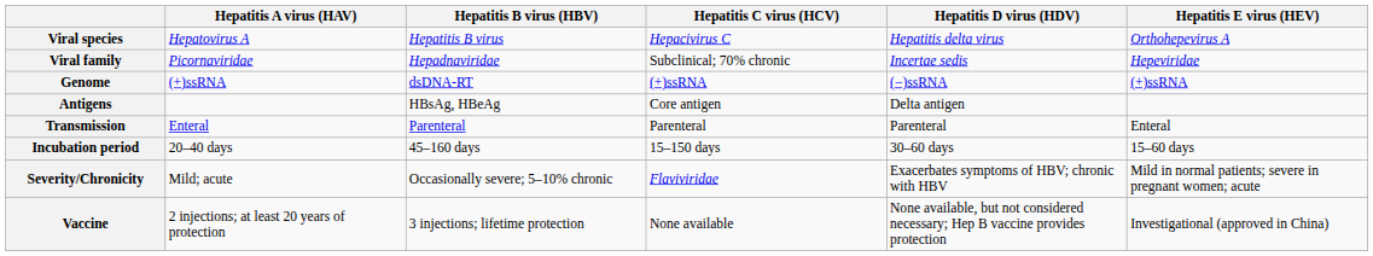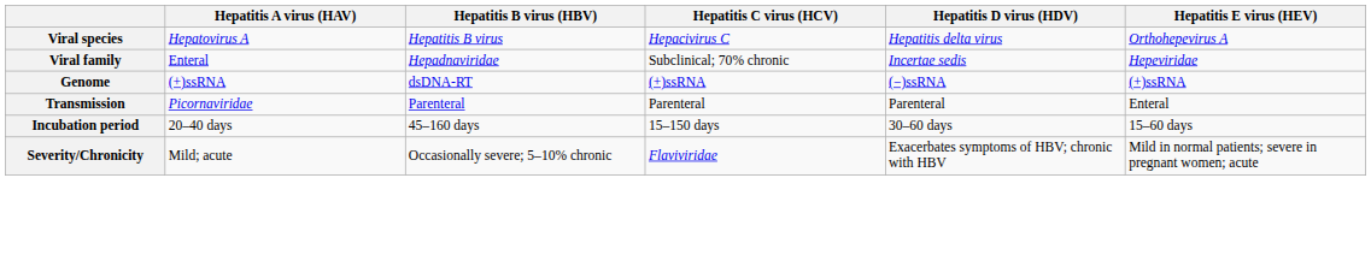 <table class="wikitable">
 <tr>
 <th width="10%"></th>
 <th width="15%">Hepatitis A virus (HAV)</th>
 <th width="15%">Hepatitis B virus (HBV)</th>
 <th width="15%">Hepatitis C virus (HCV)</th>
 <th width="15%">Hepatitis D virus (HDV)</th>
 <th width="15%">Hepatitis E virus (HEV)</th>
 </tr>
 <tr>
 <th>Viral species</th>
 <td><a href='#'><em>Hepatovirus A</em></a></td>
 <td><em><a href='#'>Hepatitis B virus</a></em></td>
 <td><a href='#'><em>Hepacivirus C</em></a></td>
 <td><a href='#'><em>Hepatitis delta virus</em></a></td>
 <td><a href='#'><em>Orthohepevirus A</em></a></td>
 </tr>
 <tr>
 <th>Viral family</th>
-<td><em><a href='#'>Picornaviridae</a></em></td>
+<td><a href='#'>Enteral</a></td>
 <td><em><a href='#'>Hepadnaviridae</a></em></td>
 <td>Subclinical; 70% chronic</td>
 <td><em><a href='#'>Incertae sedis</a></em></td>
 <td><em><a href='#'>Hepeviridae</a></em></td>
 </tr>
 <tr>
 <th>Genome</th>
 <td><a href='#'>(+)ssRNA</a></td>
 <td><a href='#'>dsDNA-RT</a></td>
 <td><a href='#'>(+)ssRNA</a></td>
 <td><a href='#'>(−)ssRNA</a></td>
 <td><a href='#'>(+)ssRNA</a></td>
 </tr>
 <tr>
-<th>Antigens</th>
-<td></td>
-<td>HBsAg, HBeAg</td>
-<td>Core antigen</td>
-<td>Delta antigen</td>
-<td></td>
-</tr>
-<tr>
 <th>Transmission</th>
-<td><a href='#'>Enteral</a></td>
+<td><em><a href='#'>Picornaviridae</a></em></td>
 <td><a href='#'>Parenteral</a></td>
 <td>Parenteral</td>
 <td>Parenteral</td>
 <td>Enteral</td>
 </tr>
 <tr>
 <th>Incubation period</th>
 <td>20–40 days</td>
 <td>45–160 days</td>
 <td>15–150 days</td>
 <td>30–60 days</td>
 <td>15–60 days</td>
 </tr>
 <tr>
 <th>Severity/Chronicity</th>
 <td>Mild; acute</td>
 <td>Occasionally severe; 5–10% chronic</td>
 <td><em><a href='#'>Flaviviridae</a></em></td>
 <td>Exacerbates symptoms of HBV; chronic with HBV</td>
 <td>Mild in normal patients; severe in pregnant women; acute</td>
 </tr>
-<tr>
-<th>Vaccine</th>
-<td>2 injections; at least 20 years of protection</td>
-<td>3 injections; lifetime protection</td>
-<td>None available</td>
-<td>None available, but not considered necessary; Hep B vaccine provides protection</td>
-<td>Investigational (approved in China)</td>
-</tr>
 </table>
